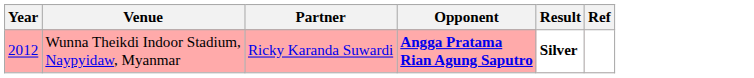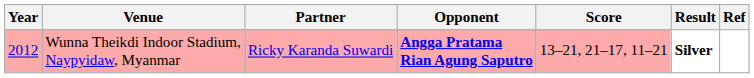 <table class="sortable wikitable" style="font-size: 90%">
 <tr>
 <th>Year</th>
 <th>Venue</th>
 <th>Partner</th>
 <th>Opponent</th>
+<th>Score</th>
 <th>Result</th>
 <th>Ref</th>
 </tr>
 <tr style="background:#FFAAAA">
 <td align="center"><a href='#'>2012</a></td>
 <td align="left">Wunna Theikdi Indoor Stadium,<br><a href='#'>Naypyidaw</a>, Myanmar</td>
 <td align="left"> <a href='#'>Ricky Karanda Suwardi</a></td>
 <td align="left"><strong> <a href='#'>Angga Pratama</a><br> <a href='#'>Rian Agung Saputro</a></strong></td>
+<td align="left">13–21, 21–17, 11–21</td>
 <td style="text-align:left; background:white"> <strong>Silver</strong></td>
 <td style="text-align:center; background:white"></td>
 </tr>
 </table>
